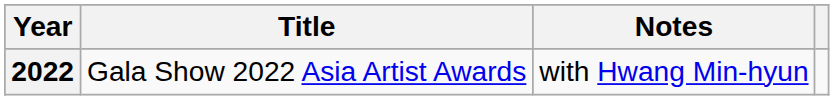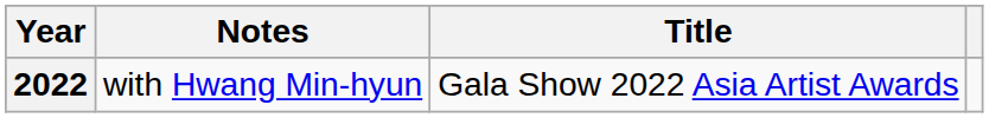 <table class="wikitable plainrowheaders">
 <tr>
 <th scope="col">Year</th>
+<th scope="col">Notes</th>
 <th scope="col">Title</th>
-<th scope="col">Notes</th>
 <th scope="col" class="unsortable"></th>
 </tr>
 <tr>
 <th scope="row">2022</th>
+<td>with <a href='#'>Hwang Min-hyun</a></td>
 <td>Gala Show 2022 <a href='#'>Asia Artist Awards</a></td>
-<td>with <a href='#'>Hwang Min-hyun</a></td>
 <td></td>
 </tr>
 </table>
